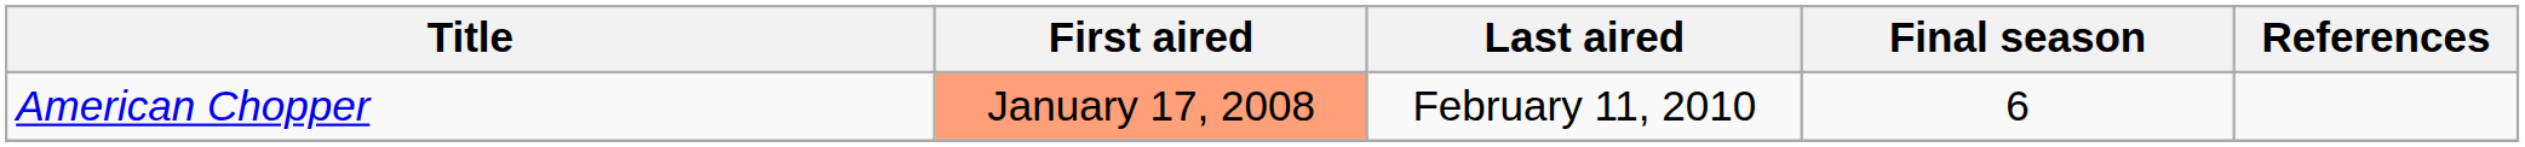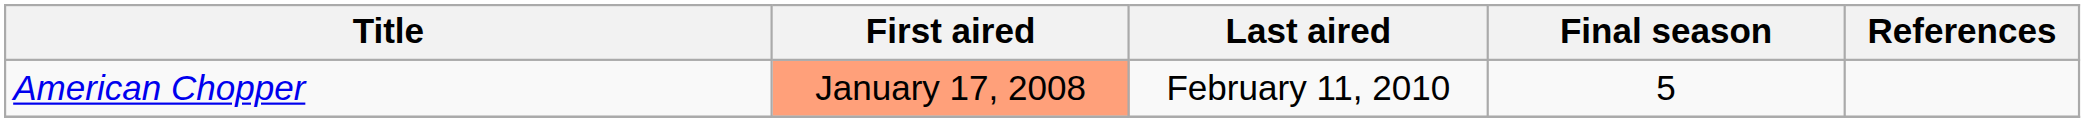 <table class="wikitable plainrowheaders sortable" style="width:75%;text-align:center;">
 <tr>
 <th scope="col" style="width:30%;">Title</th>
 <th scope="col" style="width:14%;">First aired</th>
 <th scope="col" style="width:14%;">Last aired</th>
 <th scope="col" style="width:14%;">Final season</th>
 <th scope="col" style="width:6%;">References</th>
 </tr>
 <tr>
 <td scope="row" style="text-align:left;"><em><a href='#'>American Chopper</a></em></td>
 <td style="background: lightsalmon;">January 17, 2008</td>
 <td>February 11, 2010</td>
-<td>6</td>
+<td>5</td>
 <td></td>
 </tr>
 <tr>
 </tr>
 </table>
